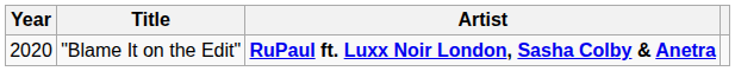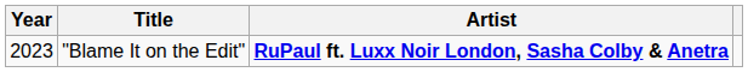 <table class="wikitable">
 <tr>
 <th>Year</th>
 <th>Title</th>
 <th>Artist</th>
 <th></th>
 </tr>
 <tr>
-<td>2020</td>
+<td>2023</td>
 <td>"Blame It on the Edit"</td>
 <td><strong><a href='#'>RuPaul</a> ft. <a href='#'>Luxx Noir London</a>, <a href='#'>Sasha Colby</a> & <a href='#'>Anetra</a></strong></td>
 <td style="text-align: center;"><br></td>
 </tr>
 </table>
